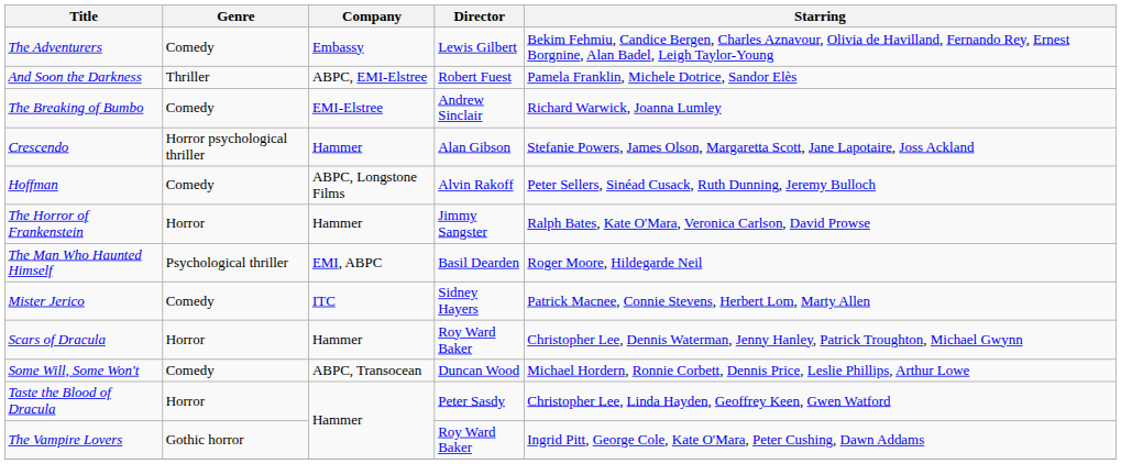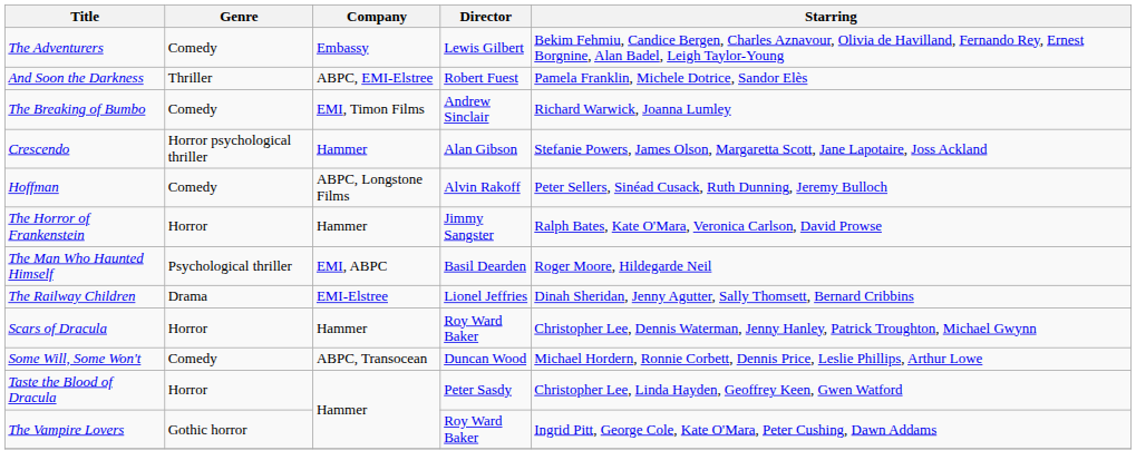 <table class="wikitable unsortable">
 <tr>
 <th>Title</th>
 <th>Genre</th>
 <th>Company</th>
 <th>Director</th>
 <th>Starring</th>
 </tr>
 <tr>
 <td><em><a href='#'>The Adventurers</a></em></td>
 <td>Comedy</td>
 <td><a href='#'>Embassy</a></td>
 <td><a href='#'>Lewis Gilbert</a></td>
 <td><a href='#'>Bekim Fehmiu</a>, <a href='#'>Candice Bergen</a>, <a href='#'>Charles Aznavour</a>, <a href='#'>Olivia de Havilland</a>, <a href='#'>Fernando Rey</a>, <a href='#'>Ernest Borgnine</a>, <a href='#'>Alan Badel</a>, <a href='#'>Leigh Taylor-Young</a></td>
 </tr>
 <tr>
 <td><em><a href='#'>And Soon the Darkness</a></em></td>
 <td>Thriller</td>
 <td>ABPC, <a href='#'>EMI-Elstree</a></td>
 <td><a href='#'>Robert Fuest</a></td>
 <td><a href='#'>Pamela Franklin</a>, <a href='#'>Michele Dotrice</a>, <a href='#'>Sandor Elès</a></td>
 </tr>
 <tr>
 <td><em><a href='#'>The Breaking of Bumbo</a></em></td>
 <td>Comedy</td>
-<td><a href='#'>EMI-Elstree</a></td>
+<td><a href='#'>EMI</a>, Timon Films</td>
 <td><a href='#'>Andrew Sinclair</a></td>
 <td><a href='#'>Richard Warwick</a>, <a href='#'>Joanna Lumley</a></td>
 </tr>
 <tr>
 <td><em><a href='#'>Crescendo</a></em></td>
 <td>Horror psychological thriller</td>
 <td><a href='#'>Hammer</a></td>
 <td><a href='#'>Alan Gibson</a></td>
 <td><a href='#'>Stefanie Powers</a>, <a href='#'>James Olson</a>, <a href='#'>Margaretta Scott</a>, <a href='#'>Jane Lapotaire</a>, <a href='#'>Joss Ackland</a></td>
 </tr>
 <tr>
 <td><em><a href='#'>Hoffman</a></em></td>
 <td>Comedy</td>
 <td>ABPC, Longstone Films</td>
 <td><a href='#'>Alvin Rakoff</a></td>
 <td><a href='#'>Peter Sellers</a>, <a href='#'>Sinéad Cusack</a>, <a href='#'>Ruth Dunning</a>, <a href='#'>Jeremy Bulloch</a></td>
 </tr>
 <tr>
 <td><em><a href='#'>The Horror of Frankenstein</a></em></td>
 <td>Horror</td>
 <td>Hammer</td>
 <td><a href='#'>Jimmy Sangster</a></td>
 <td><a href='#'>Ralph Bates</a>, <a href='#'>Kate O'Mara</a>, <a href='#'>Veronica Carlson</a>, <a href='#'>David Prowse</a></td>
 </tr>
 <tr>
 <td><em><a href='#'>The Man Who Haunted Himself</a></em></td>
 <td>Psychological thriller</td>
 <td><a href='#'>EMI</a>, ABPC</td>
 <td><a href='#'>Basil Dearden</a></td>
 <td><a href='#'>Roger Moore</a>, <a href='#'>Hildegarde Neil</a></td>
 </tr>
 <tr>
-<td><em><a href='#'>Mister Jerico</a></em></td>
-<td>Comedy</td>
-<td><a href='#'>ITC</a></td>
-<td><a href='#'>Sidney Hayers</a></td>
-<td><a href='#'>Patrick Macnee</a>, <a href='#'>Connie Stevens</a>, <a href='#'>Herbert Lom</a>, <a href='#'>Marty Allen</a></td>
+<td><em><a href='#'>The Railway Children</a></em></td>
+<td>Drama</td>
+<td><a href='#'>EMI-Elstree</a></td>
+<td><a href='#'>Lionel Jeffries</a></td>
+<td><a href='#'>Dinah Sheridan</a>, <a href='#'>Jenny Agutter</a>, <a href='#'>Sally Thomsett</a>, <a href='#'>Bernard Cribbins</a></td>
 </tr>
 <tr>
 <td><em><a href='#'>Scars of Dracula</a></em></td>
 <td>Horror</td>
 <td>Hammer</td>
 <td><a href='#'>Roy Ward Baker</a></td>
 <td><a href='#'>Christopher Lee</a>, <a href='#'>Dennis Waterman</a>, <a href='#'>Jenny Hanley</a>, <a href='#'>Patrick Troughton</a>, <a href='#'>Michael Gwynn</a></td>
 </tr>
 <tr>
 <td><em><a href='#'>Some Will, Some Won't</a></em></td>
 <td>Comedy</td>
 <td>ABPC, Transocean</td>
 <td><a href='#'>Duncan Wood</a></td>
 <td><a href='#'>Michael Hordern</a>, <a href='#'>Ronnie Corbett</a>, <a href='#'>Dennis Price</a>, <a href='#'>Leslie Phillips</a>, <a href='#'>Arthur Lowe</a></td>
 </tr>
 <tr>
 <td><em><a href='#'>Taste the Blood of Dracula</a></em></td>
 <td>Horror</td>
 <td rowspan="2">Hammer</td>
 <td><a href='#'>Peter Sasdy</a></td>
 <td><a href='#'>Christopher Lee</a>, <a href='#'>Linda Hayden</a>, <a href='#'>Geoffrey Keen</a>, <a href='#'>Gwen Watford</a></td>
 </tr>
 <tr>
 <td><em><a href='#'>The Vampire Lovers</a></em></td>
 <td>Gothic horror</td>
 <td><a href='#'>Roy Ward Baker</a></td>
 <td><a href='#'>Ingrid Pitt</a>, <a href='#'>George Cole</a>, <a href='#'>Kate O'Mara</a>, <a href='#'>Peter Cushing</a>, <a href='#'>Dawn Addams</a></td>
 </tr>
 <tr>
 </tr>
 </table>
